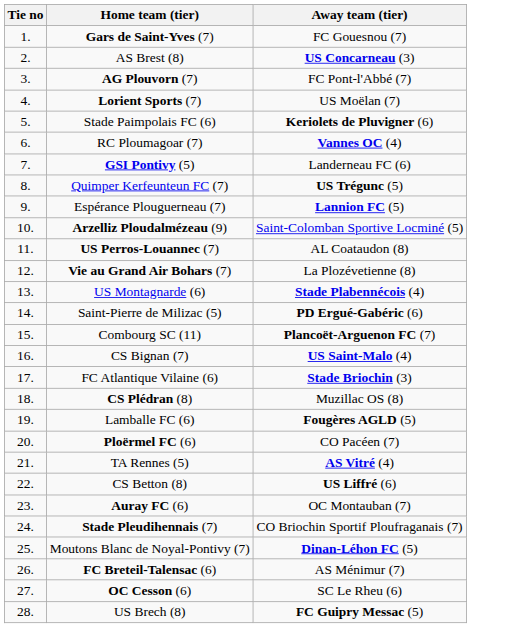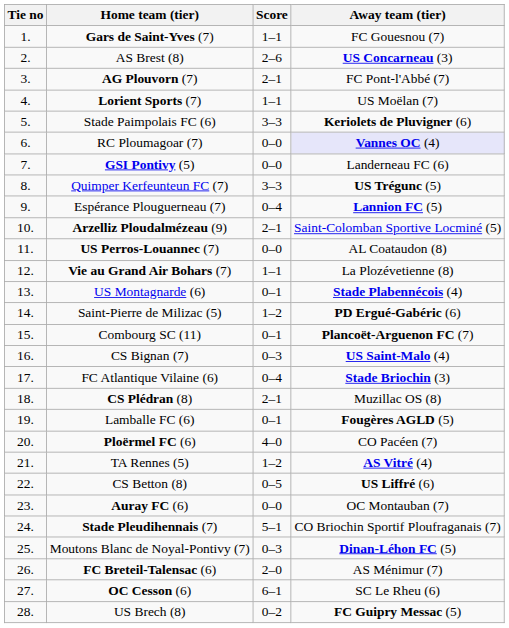 <table class="wikitable" style="text-align: center">
 <tr>
 <th>Tie no</th>
 <th>Home team (tier)</th>
+<th>Score</th>
 <th>Away team (tier)</th>
 </tr>
 <tr>
 <td>1.</td>
 <td><strong>Gars de Saint-Yves</strong> (7)</td>
+<td>1–1 </td>
 <td>FC Gouesnou (7)</td>
 </tr>
 <tr>
 <td>2.</td>
 <td>AS Brest (8)</td>
+<td>2–6</td>
 <td><strong><a href='#'>US Concarneau</a></strong> (3)</td>
 </tr>
 <tr>
 <td>3.</td>
 <td><strong>AG Plouvorn</strong> (7)</td>
+<td>2–1</td>
 <td>FC Pont-l'Abbé (7)</td>
 </tr>
 <tr>
 <td>4.</td>
 <td><strong>Lorient Sports</strong> (7)</td>
+<td>1–1 </td>
 <td>US Moëlan (7)</td>
 </tr>
 <tr>
 <td>5.</td>
 <td>Stade Paimpolais FC (6)</td>
+<td>3–3 </td>
 <td><strong>Keriolets de Pluvigner</strong> (6)</td>
 </tr>
 <tr>
 <td>6.</td>
 <td>RC Ploumagoar (7)</td>
-<td><strong><a href='#'>Vannes OC</a></strong> (4)</td>
+<td>0–0 </td>
+<td style="background: lavender;"><strong><a href='#'>Vannes OC</a></strong> (4)</td>
 </tr>
 <tr>
 <td>7.</td>
 <td><strong><a href='#'>GSI Pontivy</a></strong> (5)</td>
+<td>0–0 </td>
 <td>Landerneau FC (6)</td>
 </tr>
 <tr>
 <td>8.</td>
 <td><a href='#'>Quimper Kerfeunteun FC</a> (7)</td>
+<td>3–3 </td>
 <td><strong>US Trégunc</strong> (5)</td>
 </tr>
 <tr>
 <td>9.</td>
 <td>Espérance Plouguerneau (7)</td>
+<td>0–4</td>
 <td><strong><a href='#'>Lannion FC</a></strong> (5)</td>
 </tr>
 <tr>
 <td>10.</td>
 <td><strong>Arzelliz Ploudalmézeau</strong> (9)</td>
+<td>2–1</td>
 <td><a href='#'>Saint-Colomban Sportive Locminé</a> (5)</td>
 </tr>
 <tr>
 <td>11.</td>
 <td><strong>US Perros-Louannec</strong> (7)</td>
+<td>0–0 </td>
 <td>AL Coataudon (8)</td>
 </tr>
 <tr>
 <td>12.</td>
 <td><strong>Vie au Grand Air Bohars</strong> (7)</td>
+<td>1–1 </td>
 <td>La Plozévetienne (8)</td>
 </tr>
 <tr>
 <td>13.</td>
 <td><a href='#'>US Montagnarde</a> (6)</td>
+<td>0–1</td>
 <td><strong><a href='#'>Stade Plabennécois</a></strong> (4)</td>
 </tr>
 <tr>
 <td>14.</td>
 <td>Saint-Pierre de Milizac (5)</td>
+<td>1–2</td>
 <td><strong>PD Ergué-Gabéric</strong> (6)</td>
 </tr>
 <tr>
 <td>15.</td>
 <td>Combourg SC (11)</td>
+<td>0–1</td>
 <td><strong>Plancoët-Arguenon FC</strong> (7)</td>
 </tr>
 <tr>
 <td>16.</td>
 <td>CS Bignan (7)</td>
+<td>0–3</td>
 <td><strong><a href='#'>US Saint-Malo</a></strong> (4)</td>
 </tr>
 <tr>
 <td>17.</td>
 <td>FC Atlantique Vilaine (6)</td>
+<td>0–4</td>
 <td><strong><a href='#'>Stade Briochin</a></strong> (3)</td>
 </tr>
 <tr>
 <td>18.</td>
 <td><strong>CS Plédran</strong> (8)</td>
+<td>2–1</td>
 <td>Muzillac OS (8)</td>
 </tr>
 <tr>
 <td>19.</td>
 <td>Lamballe FC (6)</td>
+<td>0–1</td>
 <td><strong>Fougères AGLD</strong> (5)</td>
 </tr>
 <tr>
 <td>20.</td>
 <td><strong>Ploërmel FC</strong> (6)</td>
+<td>4–0</td>
 <td>CO Pacéen (7)</td>
 </tr>
 <tr>
 <td>21.</td>
 <td>TA Rennes (5)</td>
+<td>1–2</td>
 <td><strong><a href='#'>AS Vitré</a></strong> (4)</td>
 </tr>
 <tr>
 <td>22.</td>
 <td>CS Betton (8)</td>
+<td>0–5</td>
 <td><strong>US Liffré</strong> (6)</td>
 </tr>
 <tr>
 <td>23.</td>
 <td><strong>Auray FC</strong> (6)</td>
+<td>0–0 </td>
 <td>OC Montauban (7)</td>
 </tr>
 <tr>
 <td>24.</td>
 <td><strong>Stade Pleudihennais</strong> (7)</td>
+<td>5–1</td>
 <td>CO Briochin Sportif Ploufraganais (7)</td>
 </tr>
 <tr>
 <td>25.</td>
 <td>Moutons Blanc de Noyal-Pontivy (7)</td>
+<td>0–3</td>
 <td><strong><a href='#'>Dinan-Léhon FC</a></strong> (5)</td>
 </tr>
 <tr>
 <td>26.</td>
 <td><strong>FC Breteil-Talensac</strong> (6)</td>
+<td>2–0</td>
 <td>AS Ménimur (7)</td>
 </tr>
 <tr>
 <td>27.</td>
 <td><strong>OC Cesson</strong> (6)</td>
+<td>6–1</td>
 <td>SC Le Rheu (6)</td>
 </tr>
 <tr>
 <td>28.</td>
 <td>US Brech (8)</td>
+<td>0–2</td>
 <td><strong>FC Guipry Messac</strong> (5)</td>
 </tr>
 </table>
